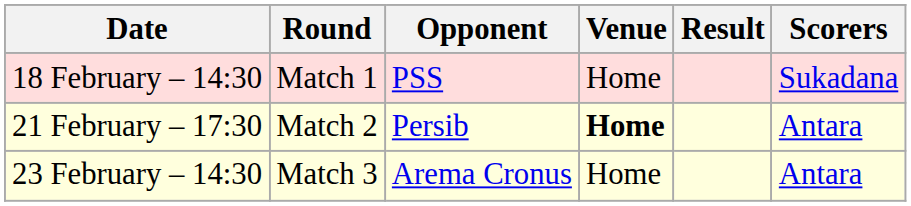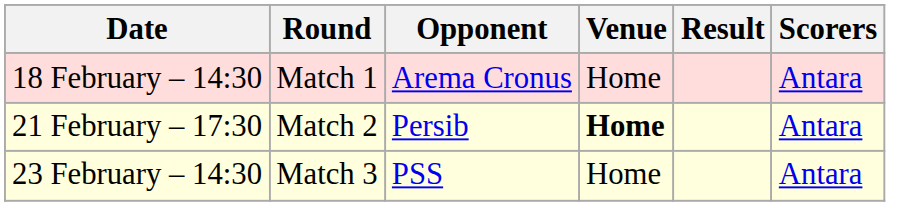 <table class="wikitable">
 <tr>
 <th>Date</th>
 <th>Round</th>
 <th>Opponent</th>
 <th>Venue</th>
 <th>Result</th>
 <th>Scorers</th>
 </tr>
 <tr bgcolor = "#FFDDDD">
 <td>18 February – 14:30</td>
 <td align="center">Match 1</td>
-<td><a href='#'>PSS</a></td>
+<td><a href='#'>Arema Cronus</a></td>
 <td>Home</td>
 <td></td>
-<td><a href='#'>Sukadana</a></td>
+<td><a href='#'>Antara</a></td>
 </tr>
 <tr bgcolor = "#FFFFDD">
 <td>21 February – 17:30</td>
 <td align="center">Match 2</td>
 <td><a href='#'>Persib</a></td>
 <td><strong>Home</strong></td>
 <td></td>
 <td><a href='#'>Antara</a></td>
 </tr>
 <tr bgcolor = "#FFFFDD">
 <td>23 February – 14:30</td>
 <td align="center">Match 3</td>
-<td><a href='#'>Arema Cronus</a></td>
+<td><a href='#'>PSS</a></td>
 <td>Home</td>
 <td></td>
 <td><a href='#'>Antara</a></td>
 </tr>
 </table>
